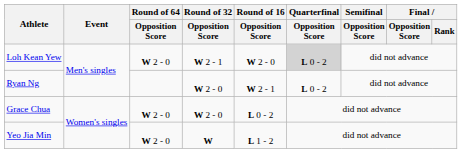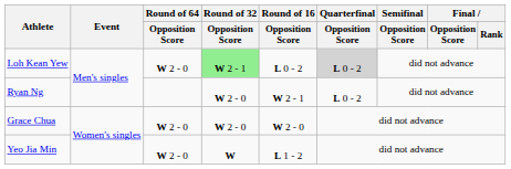 <table class=wikitable style="font-size:90%">
 <tr>
 <th rowspan=2>Athlete</th>
 <th rowspan=2>Event</th>
 <th>Round of 64</th>
 <th>Round of 32</th>
 <th>Round of 16</th>
 <th>Quarterfinal</th>
 <th>Semifinal</th>
 <th colspan=2>Final / </th>
 </tr>
 <tr style="font-size:95%">
 <th>Opposition<br>Score</th>
 <th>Opposition<br>Score</th>
 <th>Opposition<br>Score</th>
 <th>Opposition<br>Score</th>
 <th>Opposition<br>Score</th>
 <th>Opposition<br>Score</th>
 <th>Rank</th>
 </tr>
 <tr align=center>
 <td align=left><a href='#'>Loh Kean Yew</a></td>
 <td align=left rowspan=2><a href='#'>Men's singles</a></td>
 <td><br><strong>W</strong> 2 - 0</td>
-<td><br><strong>W</strong> 2 - 1</td>
-<td><br><strong>W</strong> 2 - 0</td>
+<td style="background: lightgreen;"><br><strong>W</strong> 2 - 1</td>
+<td><br><strong>L</strong> 0 - 2</td>
 <td style="background: lightgrey;"><br><strong>L</strong> 0 - 2</td>
 <td colspan=3>did not advance</td>
 </tr>
 <tr align=center>
 <td align=left><a href='#'>Ryan Ng</a></td>
 <td></td>
 <td><br><strong>W</strong> 2 - 0</td>
 <td><br><strong>W</strong> 2 - 1</td>
 <td><br><strong>L</strong> 0 - 2</td>
 <td colspan=3>did not advance</td>
 </tr>
 <tr align=center>
 <td align=left><a href='#'>Grace Chua</a></td>
 <td align=left rowspan=2><a href='#'>Women's singles</a></td>
 <td><br><strong>W</strong> 2 - 0</td>
 <td><br><strong>W</strong> 2 - 0</td>
-<td><br><strong>L</strong> 0 - 2</td>
+<td><br><strong>W</strong> 2 - 0</td>
 <td colspan=4>did not advance</td>
 </tr>
 <tr align=center>
 <td align=left><a href='#'>Yeo Jia Min</a></td>
 <td><br><strong>W</strong> 2 - 0</td>
 <td><br><strong>W</strong> </td>
 <td><br><strong>L</strong> 1 - 2</td>
 <td colspan=4>did not advance</td>
 </tr>
 </table>
